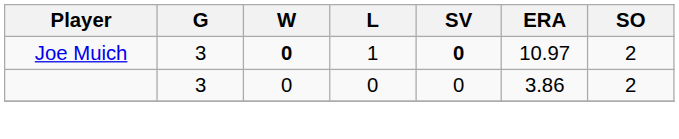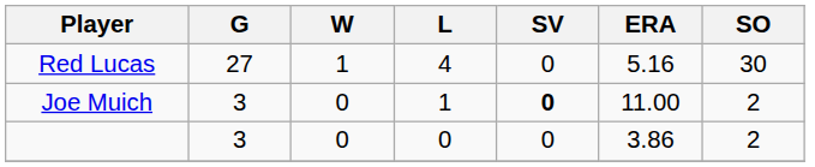 <table class="wikitable sortable">
 <tr>
 <th bgcolor="#DDDDFF" width="16%">Player</th>
 <th bgcolor="#DDDDFF" width="9%">G</th>
 <th bgcolor="#DDDDFF" width="9%">W</th>
 <th bgcolor="#DDDDFF" width="9%">L</th>
 <th bgcolor="#DDDDFF" width="9%">SV</th>
 <th bgcolor="#DDDDFF" width="9%">ERA</th>
 <th bgcolor="#DDDDFF" width="9%">SO</th>
 </tr>
+<tr align="center">
+<td><a href='#'>Red Lucas</a></td>
+<td>27</td>
+<td>1</td>
+<td>4</td>
+<td>0</td>
+<td>5.16</td>
+<td>30</td>
+</tr>
 <tr align=center>
 <td><a href='#'>Joe Muich</a></td>
 <td>3</td>
-<td><strong>0</strong></td>
+<td>0</td>
 <td>1</td>
 <td><strong>0</strong></td>
-<td>10.97</td>
+<td>11.00</td>
 <td>2</td>
 </tr>
 <tr align=center>
 <td></td>
 <td>3</td>
 <td>0</td>
 <td>0</td>
 <td>0</td>
 <td>3.86</td>
 <td>2</td>
 </tr>
 <tr align="center">
 </tr>
 </table>
